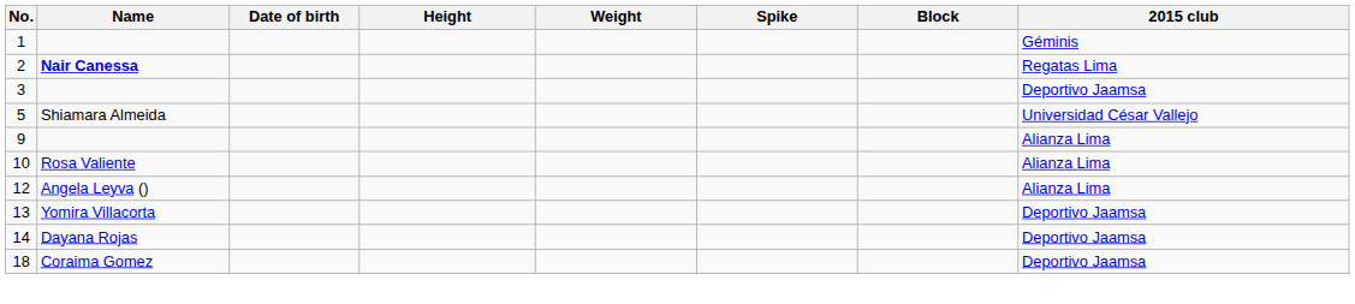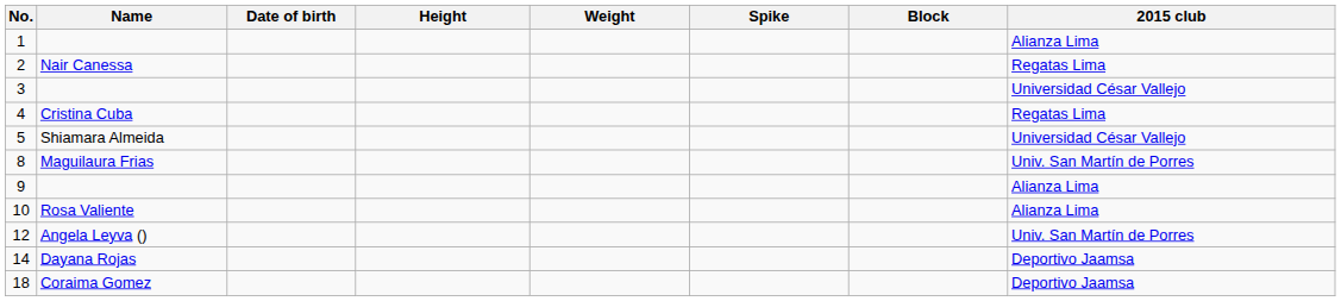 <table class="wikitable sortable" style="text-align:center;">
 <tr>
 <th>No.</th>
 <th style="width:12em">Name</th>
 <th style="width:8em">Date of birth</th>
 <th style="width:11em">Height</th>
 <th style="width:10em">Weight</th>
 <th style="width:10em">Spike</th>
 <th style="width:10em">Block</th>
 <th style="width:21em">2015 club</th>
 </tr>
 <tr>
 <td>1</td>
 <td align=left></td>
 <td align=right></td>
 <td></td>
 <td></td>
 <td></td>
 <td></td>
-<td align=left> <a href='#'>Géminis</a></td>
+<td align=left> <a href='#'>Alianza Lima</a></td>
 </tr>
 <tr>
 <td>2</td>
-<td align=left><strong><a href='#'>Nair Canessa</a></strong></td>
+<td align=left><a href='#'>Nair Canessa</a></td>
 <td align=right></td>
 <td></td>
 <td></td>
 <td></td>
 <td></td>
 <td align=left> <a href='#'>Regatas Lima</a></td>
 </tr>
 <tr>
 <td>3</td>
 <td align=left></td>
 <td align=right></td>
 <td></td>
 <td></td>
 <td></td>
 <td></td>
-<td align=left> <a href='#'>Deportivo Jaamsa</a></td>
+<td align=left> <a href='#'>Universidad César Vallejo</a></td>
+</tr>
+<tr>
+<td>4</td>
+<td align=left><a href='#'>Cristina Cuba</a></td>
+<td align=right></td>
+<td></td>
+<td></td>
+<td></td>
+<td></td>
+<td align=left> <a href='#'>Regatas Lima</a></td>
 </tr>
 <tr>
 <td>5</td>
 <td align=left>Shiamara Almeida</td>
 <td align=right></td>
 <td></td>
 <td></td>
 <td></td>
 <td></td>
 <td align=left> <a href='#'>Universidad César Vallejo</a></td>
+</tr>
+<tr>
+<td>8</td>
+<td align=left><a href='#'>Maguilaura Frias</a></td>
+<td align=right></td>
+<td></td>
+<td></td>
+<td></td>
+<td></td>
+<td align=left> <a href='#'>Univ. San Martín de Porres</a></td>
 </tr>
 <tr>
 <td>9</td>
 <td align=left></td>
 <td align=right></td>
 <td></td>
 <td></td>
 <td></td>
 <td></td>
 <td align=left> <a href='#'>Alianza Lima</a></td>
 </tr>
 <tr>
 <td>10</td>
 <td align=left><a href='#'>Rosa Valiente</a></td>
 <td align=right></td>
 <td></td>
 <td></td>
 <td></td>
 <td></td>
 <td align=left> <a href='#'>Alianza Lima</a></td>
 </tr>
 <tr>
 <td>12</td>
 <td align=left><a href='#'>Angela Leyva</a> ()</td>
 <td align=right></td>
 <td></td>
 <td></td>
 <td></td>
 <td></td>
-<td align=left> <a href='#'>Alianza Lima</a></td>
-</tr>
-<tr>
-<td>13</td>
-<td align=left><a href='#'>Yomira Villacorta</a></td>
-<td align=right></td>
-<td></td>
-<td></td>
-<td></td>
-<td></td>
-<td align=left> <a href='#'>Deportivo Jaamsa</a></td>
+<td align=left> <a href='#'>Univ. San Martín de Porres</a></td>
 </tr>
 <tr>
 <td>14</td>
 <td align=left><a href='#'>Dayana Rojas</a></td>
 <td align=right></td>
 <td></td>
 <td></td>
 <td></td>
 <td></td>
 <td align=left> <a href='#'>Deportivo Jaamsa</a></td>
 </tr>
 <tr>
 <td>18</td>
 <td align=left><a href='#'>Coraima Gomez</a></td>
 <td align=right></td>
 <td></td>
 <td></td>
 <td></td>
 <td></td>
 <td align=left> <a href='#'>Deportivo Jaamsa</a></td>
 </tr>
 </table>
